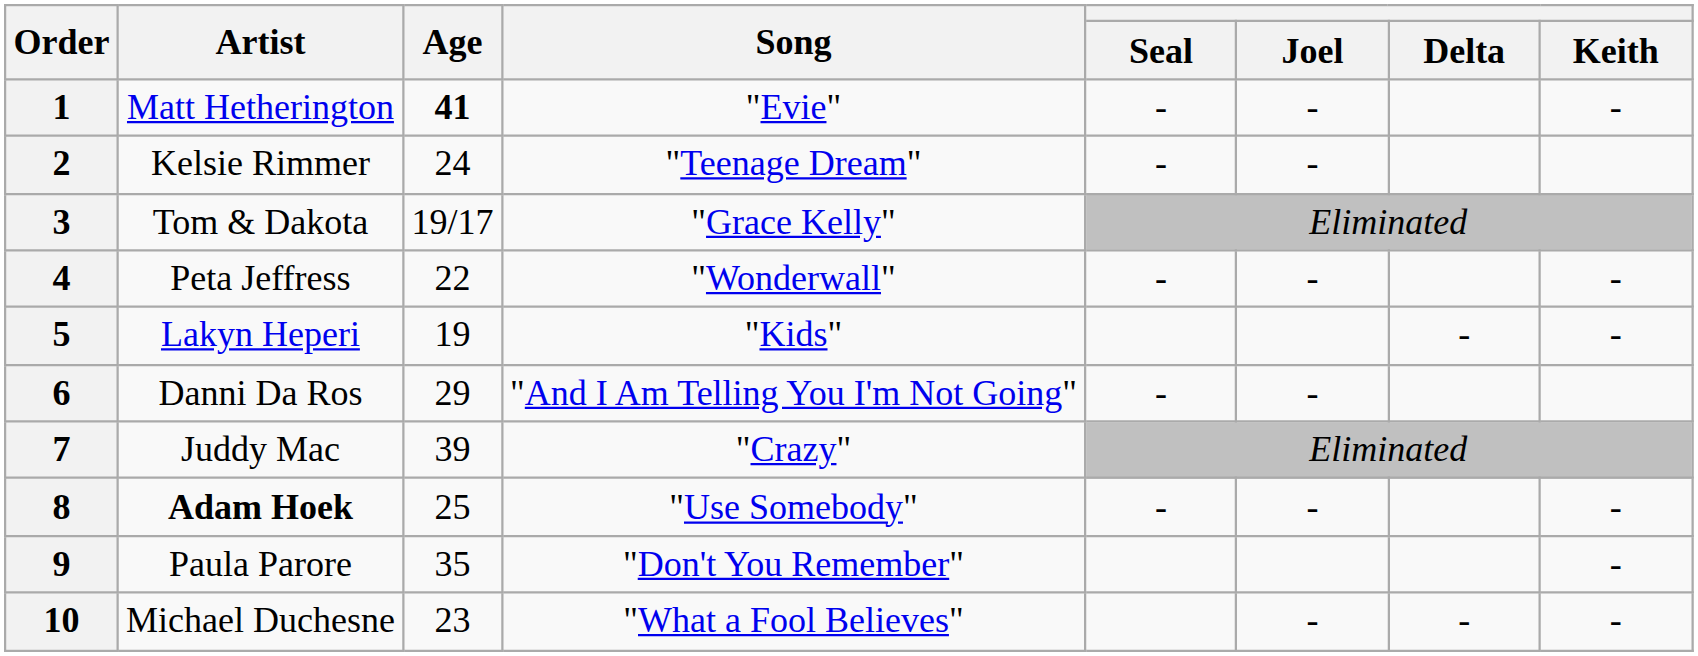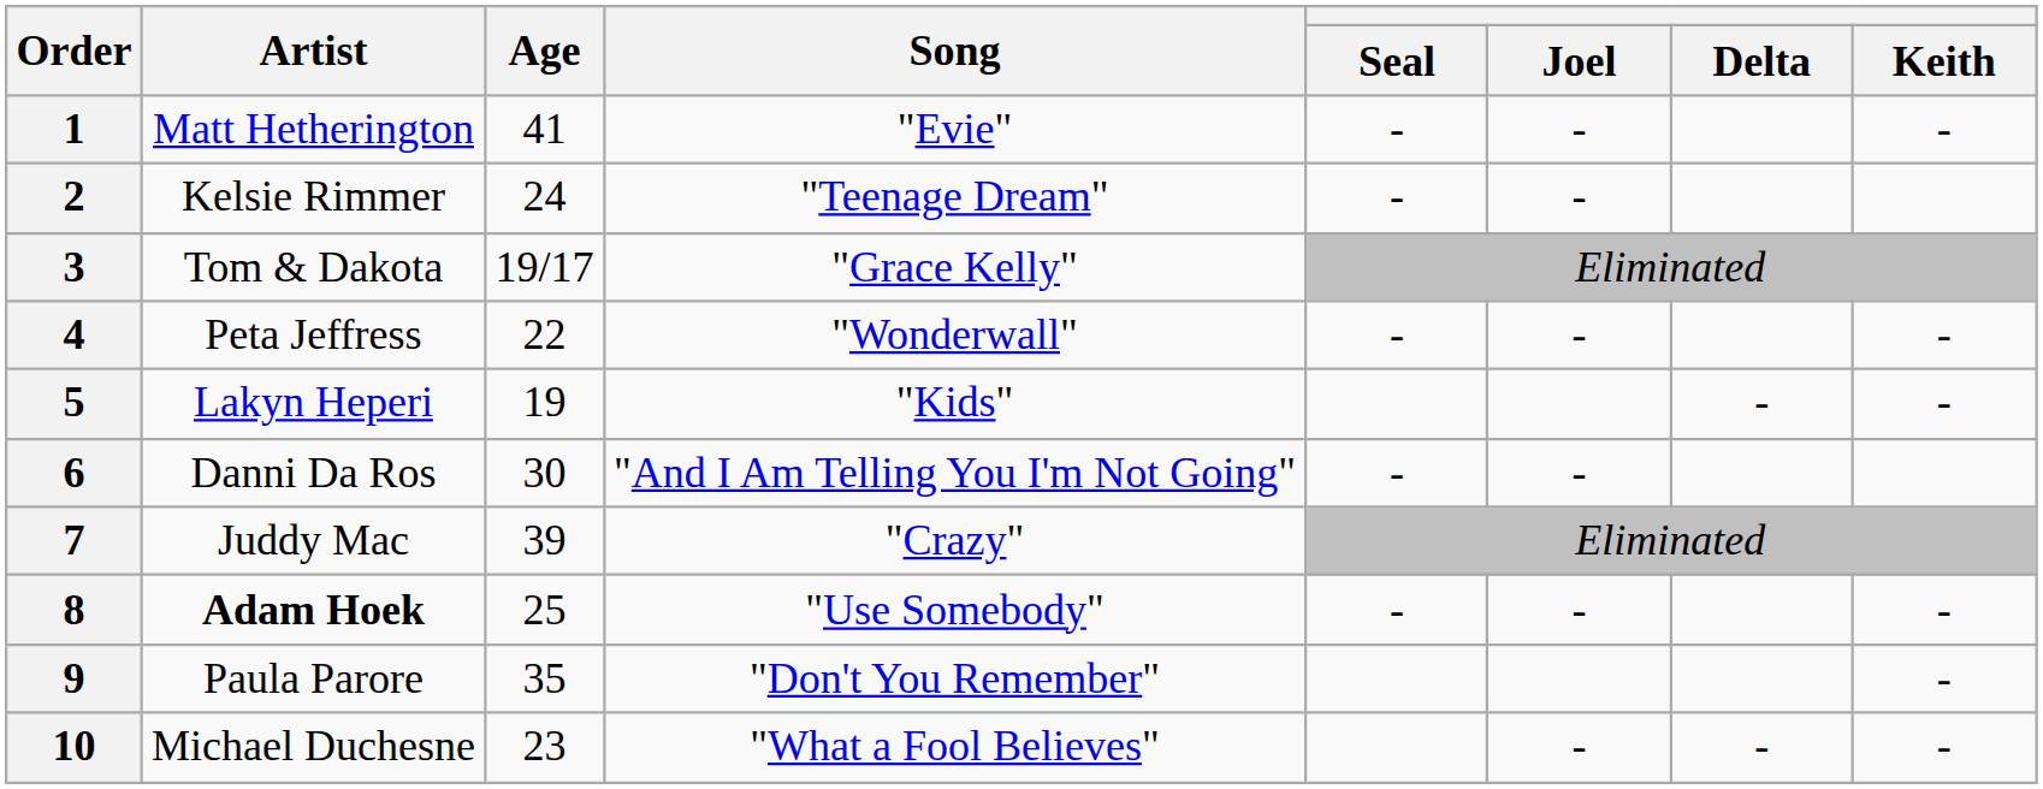 <table class="wikitable plainrowheaders" style="text-align:center;" border="1">
 <tr>
 <th scope="col" rowspan="2">Order</th>
 <th scope="col" rowspan="2">Artist</th>
 <th scope="col" rowspan="2">Age</th>
 <th scope="col" rowspan="2">Song</th>
 <th scope="col" colspan="4"></th>
 </tr>
 <tr>
 <th width="60">Seal</th>
 <th width="60">Joel</th>
 <th width="60">Delta</th>
 <th width="60">Keith</th>
 </tr>
 <tr>
 <th>1</th>
 <td scope="row"><a href='#'>Matt Hetherington</a></td>
-<td><strong>41</strong></td>
+<td>41</td>
 <td>"<a href='#'>Evie</a>"</td>
 <td>-</td>
 <td>-</td>
 <td></td>
 <td>-</td>
 </tr>
 <tr>
 <th>2</th>
 <td scope="row">Kelsie Rimmer</td>
 <td>24</td>
 <td>"<a href='#'>Teenage Dream</a>"</td>
 <td>-</td>
 <td>-</td>
 <td></td>
 <td></td>
 </tr>
 <tr>
 <th>3</th>
 <td scope="row">Tom & Dakota</td>
 <td>19/17</td>
 <td>"<a href='#'>Grace Kelly</a>"</td>
 <td colspan=4 style="background:silver"><em>Eliminated</em></td>
 </tr>
 <tr>
 <th>4</th>
 <td scope="row">Peta Jeffress</td>
 <td>22</td>
 <td>"<a href='#'>Wonderwall</a>"</td>
 <td>-</td>
 <td>-</td>
 <td></td>
 <td>-</td>
 </tr>
 <tr>
 <th>5</th>
 <td scope="row"><a href='#'>Lakyn Heperi</a></td>
 <td>19</td>
 <td>"<a href='#'>Kids</a>"</td>
 <td></td>
 <td></td>
 <td>-</td>
 <td>-</td>
 </tr>
 <tr>
 <th>6</th>
 <td scope="row">Danni Da Ros</td>
-<td>29</td>
+<td>30</td>
 <td>"<a href='#'>And I Am Telling You I'm Not Going</a>"</td>
 <td>-</td>
 <td>-</td>
 <td></td>
 <td></td>
 </tr>
 <tr>
 <th>7</th>
 <td scope="row">Juddy Mac</td>
 <td>39</td>
 <td>"<a href='#'>Crazy</a>"</td>
 <td colspan=4 style="background:silver"><em>Eliminated</em></td>
 </tr>
 <tr>
 <th>8</th>
 <td scope="row"><strong>Adam Hoek</strong></td>
 <td>25</td>
 <td>"<a href='#'>Use Somebody</a>"</td>
 <td>-</td>
 <td>-</td>
 <td></td>
 <td>-</td>
 </tr>
 <tr>
 <th>9</th>
 <td scope="row">Paula Parore</td>
 <td>35</td>
 <td>"<a href='#'>Don't You Remember</a>"</td>
 <td></td>
 <td></td>
 <td></td>
 <td>-</td>
 </tr>
 <tr>
 <th>10</th>
 <td scope="row">Michael Duchesne</td>
 <td>23</td>
 <td>"<a href='#'>What a Fool Believes</a>"</td>
 <td></td>
 <td>-</td>
 <td>-</td>
 <td>-</td>
 </tr>
 </table>
